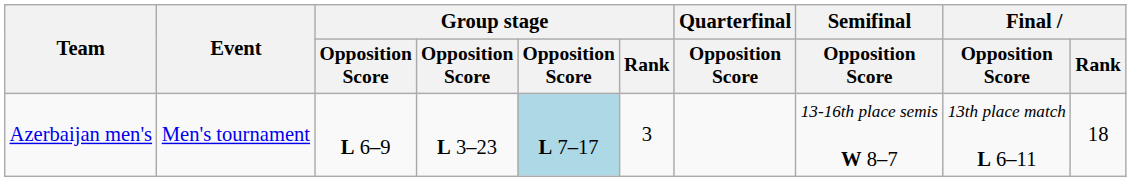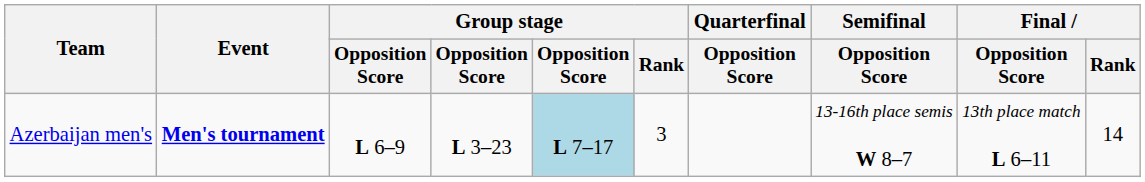 <table class="wikitable" style="font-size:90%">
 <tr>
 <th rowspan=2>Team</th>
 <th rowspan=2>Event</th>
 <th colspan=4>Group stage</th>
 <th>Quarterfinal</th>
 <th>Semifinal</th>
 <th colspan=2>Final / </th>
 </tr>
 <tr style="font-size:95%">
 <th>Opposition<br>Score</th>
 <th>Opposition<br>Score</th>
 <th>Opposition<br>Score</th>
 <th>Rank</th>
 <th>Opposition<br>Score</th>
 <th>Opposition<br>Score</th>
 <th>Opposition<br>Score</th>
 <th>Rank</th>
 </tr>
 <tr align=center>
 <td align=left><a href='#'>Azerbaijan men's</a></td>
-<td align=left><a href='#'>Men's tournament</a></td>
+<td align=left><strong><a href='#'>Men's tournament</a></strong></td>
 <td><br><strong>L</strong> 6–9</td>
 <td><br><strong>L</strong> 3–23</td>
 <td style="background: lightblue;"><br><strong>L</strong> 7–17</td>
 <td>3</td>
 <td></td>
 <td><small><em>13-16th place semis</em></small><br><br><strong>W</strong> 8–7</td>
 <td><small><em>13th place match</em></small><br><br><strong>L</strong> 6–11</td>
-<td>18</td>
+<td>14</td>
 </tr>
 </table>
